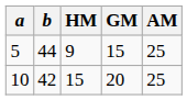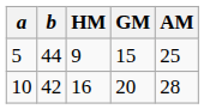 <table class="wikitable infobox" style="width:1px;">
 <tr>
 <th><em>a</em></th>
 <th><em>b</em></th>
 <th>HM</th>
 <th>GM</th>
 <th>AM</th>
 </tr>
 <tr>
 <td>5</td>
 <td>44</td>
 <td>9</td>
 <td>15</td>
 <td>25</td>
 </tr>
 <tr>
 <td>10</td>
 <td>42</td>
-<td>15</td>
+<td>16</td>
 <td>20</td>
-<td>25<br></td>
+<td>28<br></td>
 </tr>
 </table>
